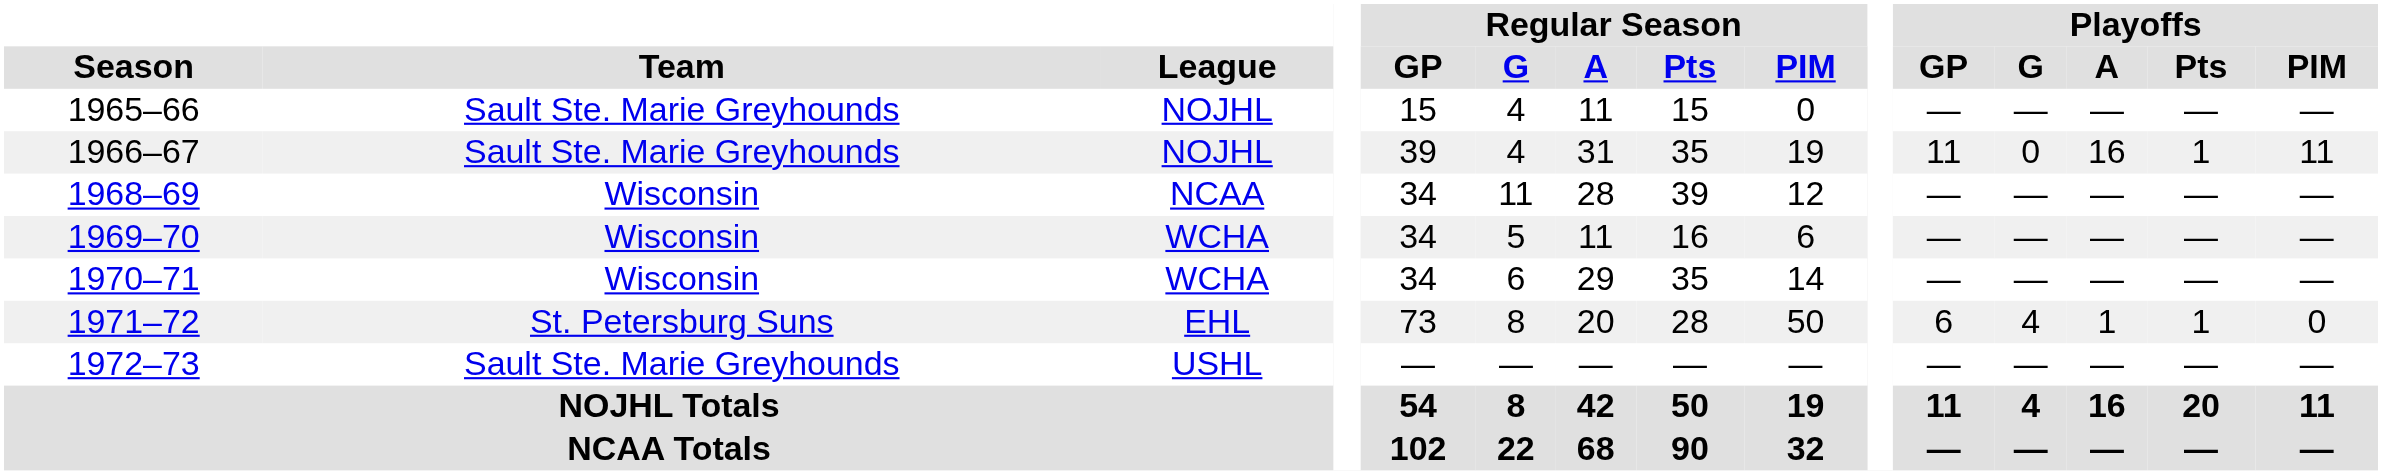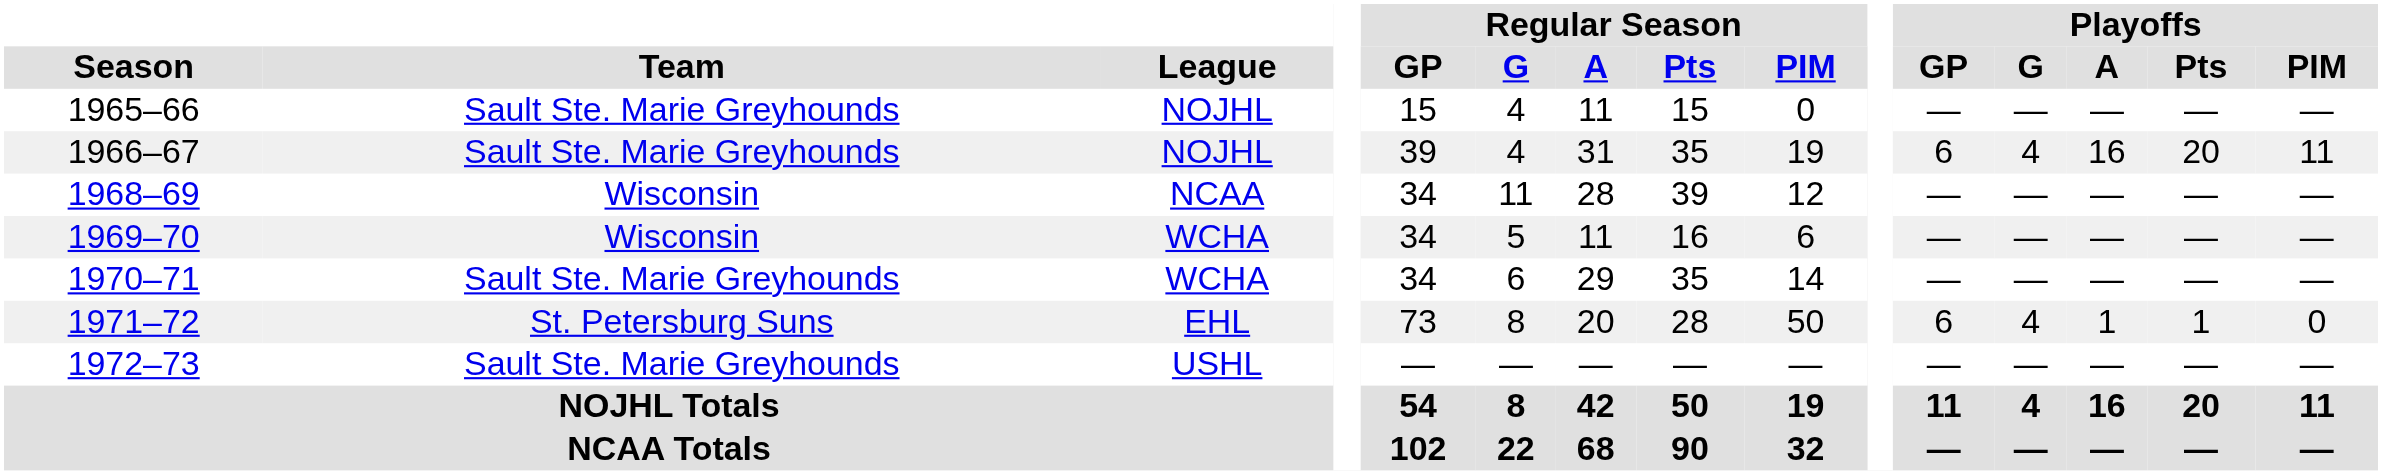 <table border="0" cellpadding="1" cellspacing="0" style="text-align:center; width:70em">
 <tr bgcolor="#e0e0e0">
 <th colspan="3"  bgcolor="#ffffff"> </th>
 <th rowspan="99" bgcolor="#ffffff"> </th>
 <th colspan="5">Regular Season</th>
 <th rowspan="99" bgcolor="#ffffff"> </th>
 <th colspan="5">Playoffs</th>
 </tr>
 <tr bgcolor="#e0e0e0">
 <th>Season</th>
 <th>Team</th>
 <th>League</th>
 <th>GP</th>
 <th><a href='#'>G</a></th>
 <th><a href='#'>A</a></th>
 <th><a href='#'>Pts</a></th>
 <th><a href='#'>PIM</a></th>
 <th>GP</th>
 <th>G</th>
 <th>A</th>
 <th>Pts</th>
 <th>PIM</th>
 </tr>
 <tr>
 <td>1965–66</td>
 <td><a href='#'>Sault Ste. Marie Greyhounds</a></td>
 <td><a href='#'>NOJHL</a></td>
 <td>15</td>
 <td>4</td>
 <td>11</td>
 <td>15</td>
 <td>0</td>
 <td>—</td>
 <td>—</td>
 <td>—</td>
 <td>—</td>
 <td>—</td>
 </tr>
 <tr bgcolor=f0f0f0>
 <td>1966–67</td>
 <td><a href='#'>Sault Ste. Marie Greyhounds</a></td>
 <td><a href='#'>NOJHL</a></td>
 <td>39</td>
 <td>4</td>
 <td>31</td>
 <td>35</td>
 <td>19</td>
-<td>11</td>
-<td>0</td>
+<td>6</td>
+<td>4</td>
 <td>16</td>
-<td>1</td>
+<td>20</td>
 <td>11</td>
 </tr>
 <tr>
 <td><a href='#'>1968–69</a></td>
 <td><a href='#'>Wisconsin</a></td>
 <td><a href='#'>NCAA</a></td>
 <td>34</td>
 <td>11</td>
 <td>28</td>
 <td>39</td>
 <td>12</td>
 <td>—</td>
 <td>—</td>
 <td>—</td>
 <td>—</td>
 <td>—</td>
 </tr>
 <tr bgcolor=f0f0f0>
 <td><a href='#'>1969–70</a></td>
 <td><a href='#'>Wisconsin</a></td>
 <td><a href='#'>WCHA</a></td>
 <td>34</td>
 <td>5</td>
 <td>11</td>
 <td>16</td>
 <td>6</td>
 <td>—</td>
 <td>—</td>
 <td>—</td>
 <td>—</td>
 <td>—</td>
 </tr>
 <tr>
 <td><a href='#'>1970–71</a></td>
-<td><a href='#'>Wisconsin</a></td>
+<td><a href='#'>Sault Ste. Marie Greyhounds</a></td>
 <td><a href='#'>WCHA</a></td>
 <td>34</td>
 <td>6</td>
 <td>29</td>
 <td>35</td>
 <td>14</td>
 <td>—</td>
 <td>—</td>
 <td>—</td>
 <td>—</td>
 <td>—</td>
 </tr>
 <tr bgcolor=f0f0f0>
 <td><a href='#'>1971–72</a></td>
 <td><a href='#'>St. Petersburg Suns</a></td>
 <td><a href='#'>EHL</a></td>
 <td>73</td>
 <td>8</td>
 <td>20</td>
 <td>28</td>
 <td>50</td>
 <td>6</td>
 <td>4</td>
 <td>1</td>
 <td>1</td>
 <td>0</td>
 </tr>
 <tr>
 <td><a href='#'>1972–73</a></td>
 <td><a href='#'>Sault Ste. Marie Greyhounds</a></td>
 <td><a href='#'>USHL</a></td>
 <td>—</td>
 <td>—</td>
 <td>—</td>
 <td>—</td>
 <td>—</td>
 <td>—</td>
 <td>—</td>
 <td>—</td>
 <td>—</td>
 <td>—</td>
 </tr>
 <tr bgcolor="#e0e0e0">
 <th colspan="3">NOJHL Totals</th>
 <th>54</th>
 <th>8</th>
 <th>42</th>
 <th>50</th>
 <th>19</th>
 <th>11</th>
 <th>4</th>
 <th>16</th>
 <th>20</th>
 <th>11</th>
 </tr>
 <tr bgcolor="#e0e0e0">
 <th colspan="3">NCAA Totals</th>
 <th>102</th>
 <th>22</th>
 <th>68</th>
 <th>90</th>
 <th>32</th>
 <th>—</th>
 <th>—</th>
 <th>—</th>
 <th>—</th>
 <th>—</th>
 </tr>
 </table>
